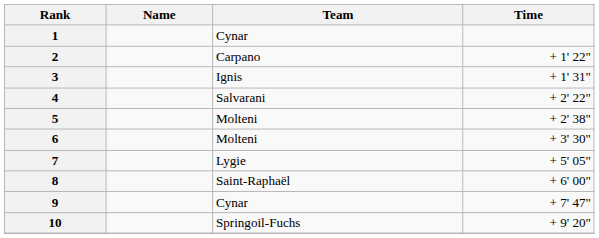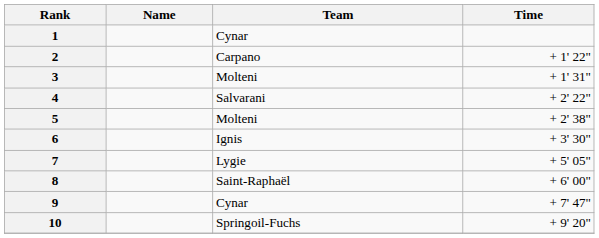 <table class="wikitable" style="width:45em;margin-bottom:0;">
 <tr>
 <th>Rank</th>
 <th>Name</th>
 <th>Team</th>
 <th>Time</th>
 </tr>
 <tr>
 <th style="text-align:center">1</th>
 <td> </td>
 <td>Cynar</td>
 <td align="right"></td>
 </tr>
 <tr>
 <th style="text-align:center">2</th>
 <td></td>
 <td>Carpano</td>
 <td align="right">+ 1' 22"</td>
 </tr>
 <tr>
 <th style="text-align:center">3</th>
 <td></td>
-<td>Ignis</td>
+<td>Molteni</td>
 <td align="right">+ 1' 31"</td>
 </tr>
 <tr>
 <th style="text-align:center">4</th>
 <td></td>
 <td>Salvarani</td>
 <td align="right">+ 2' 22"</td>
 </tr>
 <tr>
 <th style="text-align:center">5</th>
 <td></td>
 <td>Molteni</td>
 <td align="right">+ 2' 38"</td>
 </tr>
 <tr>
 <th style="text-align:center">6</th>
 <td></td>
-<td>Molteni</td>
+<td>Ignis</td>
 <td align="right">+ 3' 30"</td>
 </tr>
 <tr>
 <th style="text-align:center">7</th>
 <td></td>
 <td>Lygie</td>
 <td align="right">+ 5' 05"</td>
 </tr>
 <tr>
 <th style="text-align:center">8</th>
 <td></td>
 <td>Saint-Raphaël</td>
 <td align="right">+ 6' 00"</td>
 </tr>
 <tr>
 <th style="text-align:center">9</th>
 <td></td>
 <td>Cynar</td>
 <td align="right">+ 7' 47"</td>
 </tr>
 <tr>
 <th style="text-align:center">10</th>
 <td></td>
 <td>Springoil-Fuchs</td>
 <td align="right">+ 9' 20"</td>
 </tr>
 <tr>
 </tr>
 </table>
